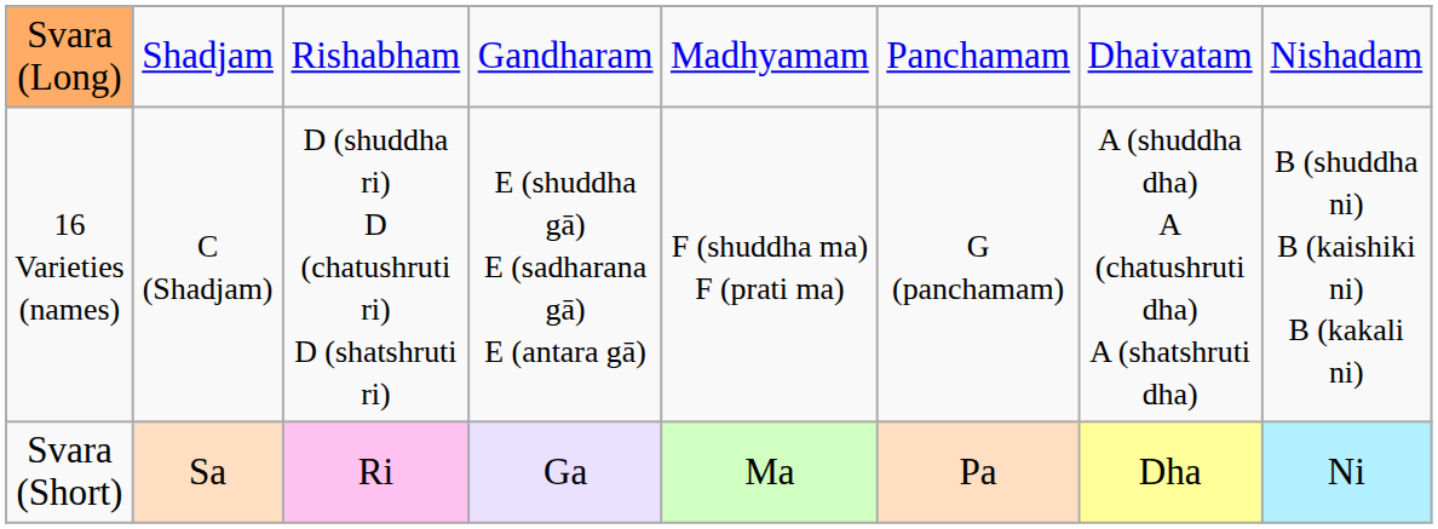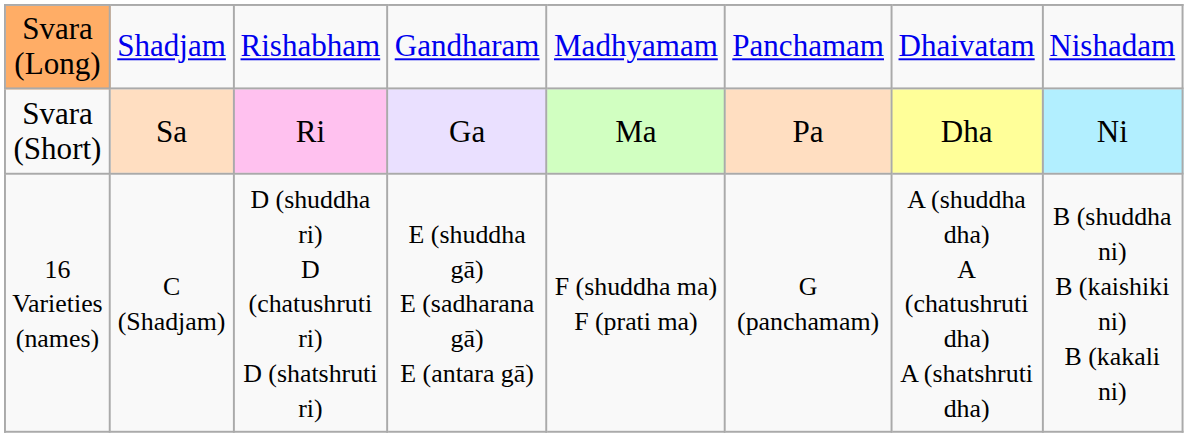 <table class="wikitable" align=center>
 <tr style="text-align: center;">
 <td width=80px style="background: #ffad66; var(--color-base-fixed , #202122);">Svara<br>(Long)</td>
 <td width=110px><a href='#'>Shadjam</a></td>
 <td width=110px><a href='#'>Rishabham</a></td>
 <td width=110px><a href='#'>Gandharam</a></td>
 <td width=110px><a href='#'>Madhyamam</a></td>
 <td width=110px><a href='#'>Panchamam</a></td>
 <td width=110px><a href='#'>Dhaivatam</a></td>
 <td width=110px><a href='#'>Nishadam</a></td>
 </tr>
 <tr style="text-align: center;">
+<td>Svara<br>(Short)</td>
+<td style="background: #ffdec1; var(--color-base-fixed , #202122);">Sa</td>
+<td style="background: #ffc1ef; var(--color-base-fixed , #202122);">Ri</td>
+<td style="background: #eae0ff; var(--color-base-fixed , #202122);">Ga</td>
+<td style="background: #d1ffc1; var(--color-base-fixed , #202122);">Ma</td>
+<td style="background: #ffdec1; var(--color-base-fixed , #202122);">Pa</td>
+<td style="background: #ffff99; var(--color-base-fixed , #202122);">Dha</td>
+<td style="background: #b2efff; var(--color-base-fixed , #202122);">Ni</td>
+</tr>
+<tr style="text-align: center;">
 <td><small>16 Varieties (names)</small></td>
 <td><small>C (Shadjam)</small></td>
 <td><small>D (shuddha ri)<br>D (chatushruti ri)<br>D (shatshruti ri)</small></td>
 <td><small>E (shuddha gā)<br>E (sadharana gā)<br>E (antara gā)</small></td>
 <td><small>F (shuddha ma)<br>F (prati ma)</small></td>
 <td><small>G (panchamam)</small></td>
 <td><small>A (shuddha dha)<br>A (chatushruti dha)<br>A (shatshruti dha)</small></td>
 <td><small>B (shuddha ni)<br>B (kaishiki ni)<br>B (kakali ni)</small></td>
 </tr>
-<tr style="text-align: center;">
-<td>Svara<br>(Short)</td>
-<td style="background: #ffdec1; var(--color-base-fixed , #202122);">Sa</td>
-<td style="background: #ffc1ef; var(--color-base-fixed , #202122);">Ri</td>
-<td style="background: #eae0ff; var(--color-base-fixed , #202122);">Ga</td>
-<td style="background: #d1ffc1; var(--color-base-fixed , #202122);">Ma</td>
-<td style="background: #ffdec1; var(--color-base-fixed , #202122);">Pa</td>
-<td style="background: #ffff99; var(--color-base-fixed , #202122);">Dha</td>
-<td style="background: #b2efff; var(--color-base-fixed , #202122);">Ni</td>
-</tr>
 </table>
